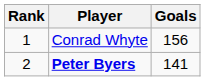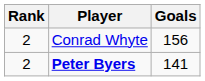 <table class="wikitable" style="text-align:center;">
 <tr>
 <th>Rank</th>
 <th>Player</th>
 <th>Goals</th>
 </tr>
 <tr>
-<td>1</td>
+<td>2</td>
 <td align=left> <a href='#'>Conrad Whyte</a></td>
 <td>156</td>
 </tr>
 <tr>
 <td>2</td>
 <td align=left> <strong><a href='#'>Peter Byers</a></strong></td>
 <td>141</td>
 </tr>
 </table>
